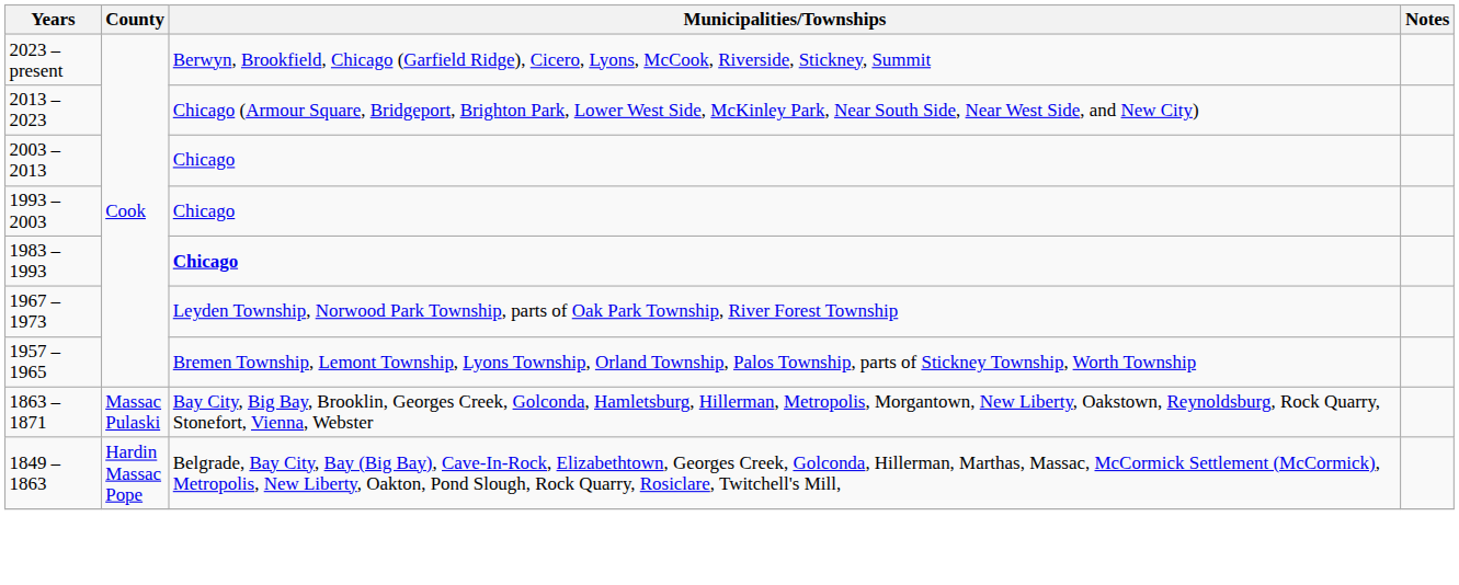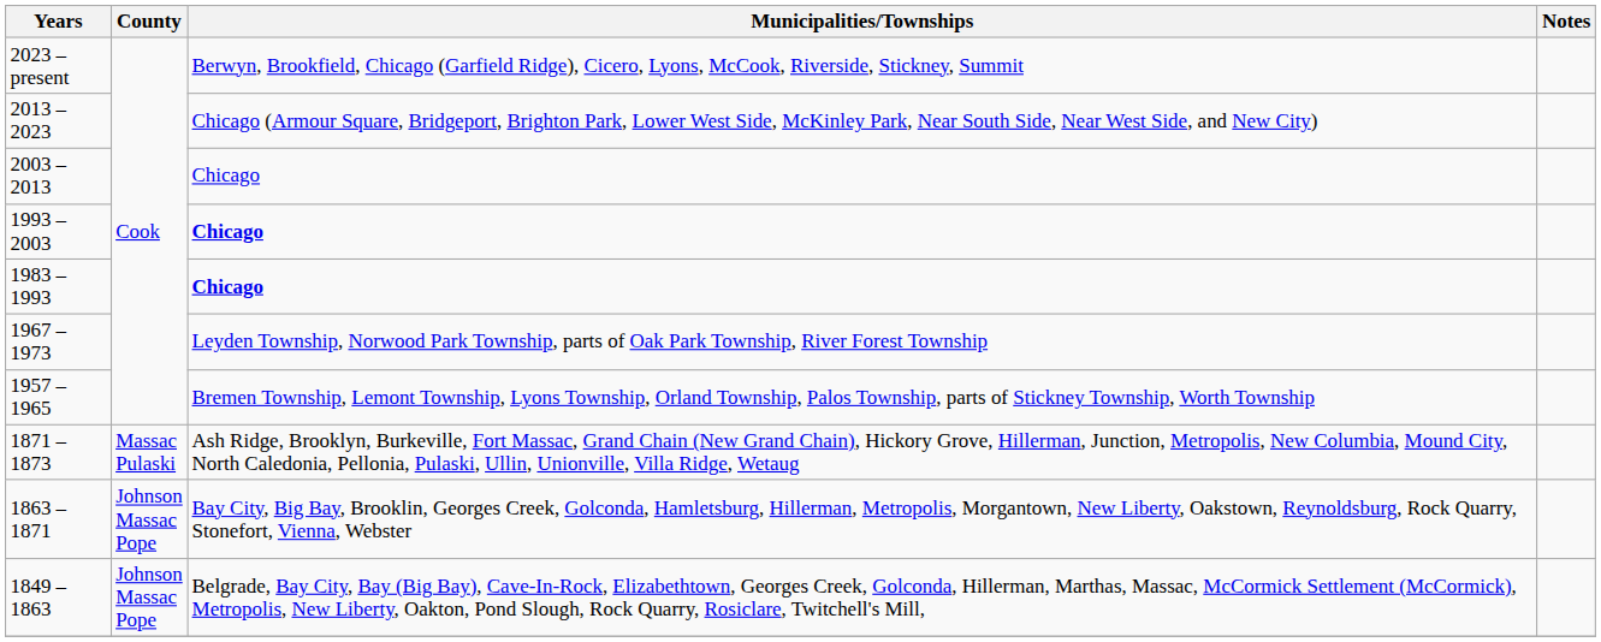 <table class=wikitable>
 <tr valign=bottom>
 <th>Years</th>
 <th>County</th>
 <th>Municipalities/Townships</th>
 <th>Notes</th>
 </tr>
 <tr>
 <td>2023 – present</td>
 <td rowspan=7><a href='#'>Cook</a></td>
 <td><a href='#'>Berwyn</a>, <a href='#'>Brookfield</a>, <a href='#'>Chicago</a> (<a href='#'>Garfield Ridge</a>), <a href='#'>Cicero</a>, <a href='#'>Lyons</a>, <a href='#'>McCook</a>, <a href='#'>Riverside</a>, <a href='#'>Stickney</a>, <a href='#'>Summit</a></td>
 <td></td>
 </tr>
 <tr>
 <td>2013 – 2023</td>
 <td><a href='#'>Chicago</a> (<a href='#'>Armour Square</a>, <a href='#'>Bridgeport</a>, <a href='#'>Brighton Park</a>, <a href='#'>Lower West Side</a>, <a href='#'>McKinley Park</a>, <a href='#'>Near South Side</a>, <a href='#'>Near West Side</a>, and <a href='#'>New City</a>)</td>
 <td></td>
 </tr>
 <tr>
 <td>2003 – 2013</td>
 <td><a href='#'>Chicago</a></td>
 <td></td>
 </tr>
 <tr>
 <td>1993 – 2003</td>
-<td><a href='#'>Chicago</a></td>
+<td><strong><a href='#'>Chicago</a></strong></td>
 <td></td>
 </tr>
 <tr>
 <td>1983 – 1993</td>
 <td><strong><a href='#'>Chicago</a></strong></td>
 <td></td>
 </tr>
 <tr>
 <td>1967 – 1973</td>
 <td><a href='#'>Leyden Township</a>, <a href='#'>Norwood Park Township</a>, parts of <a href='#'>Oak Park Township</a>, <a href='#'>River Forest Township</a></td>
 <td></td>
 </tr>
 <tr>
 <td>1957 – 1965</td>
 <td><a href='#'>Bremen Township</a>, <a href='#'>Lemont Township</a>, <a href='#'>Lyons Township</a>, <a href='#'>Orland Township</a>, <a href='#'>Palos Township</a>, parts of <a href='#'>Stickney Township</a>, <a href='#'>Worth Township</a></td>
 <td></td>
 </tr>
 <tr>
+<td>1871 – 1873</td>
+<td><a href='#'>Massac</a><br><a href='#'>Pulaski</a></td>
+<td>Ash Ridge, Brooklyn, Burkeville, <a href='#'>Fort Massac</a>, <a href='#'>Grand Chain (New Grand Chain)</a>, Hickory Grove, <a href='#'>Hillerman</a>, Junction, <a href='#'>Metropolis</a>, <a href='#'>New Columbia</a>, <a href='#'>Mound City</a>, North Caledonia, Pellonia, <a href='#'>Pulaski</a>, <a href='#'>Ullin</a>, <a href='#'>Unionville</a>, <a href='#'>Villa Ridge</a>, <a href='#'>Wetaug</a></td>
+<td></td>
+</tr>
+<tr>
 <td>1863 – 1871</td>
-<td><a href='#'>Massac</a><br><a href='#'>Pulaski</a></td>
+<td><a href='#'>Johnson</a><br><a href='#'>Massac</a><br><a href='#'>Pope</a></td>
 <td><a href='#'>Bay City</a>, <a href='#'>Big Bay</a>, Brooklin, Georges Creek, <a href='#'>Golconda</a>, <a href='#'>Hamletsburg</a>, <a href='#'>Hillerman</a>, <a href='#'>Metropolis</a>, Morgantown, <a href='#'>New Liberty</a>, Oakstown, <a href='#'>Reynoldsburg</a>, Rock Quarry, Stonefort, <a href='#'>Vienna</a>, Webster</td>
 <td></td>
 </tr>
 <tr>
 <td>1849 – 1863</td>
-<td><a href='#'>Hardin</a><br><a href='#'>Massac</a><br><a href='#'>Pope</a></td>
+<td><a href='#'>Johnson</a><br><a href='#'>Massac</a><br><a href='#'>Pope</a></td>
 <td>Belgrade, <a href='#'>Bay City</a>, <a href='#'>Bay (Big Bay)</a>, <a href='#'>Cave-In-Rock</a>, <a href='#'>Elizabethtown</a>, Georges Creek, <a href='#'>Golconda</a>, Hillerman, Marthas, Massac, <a href='#'>McCormick Settlement (McCormick)</a>, <a href='#'>Metropolis</a>, <a href='#'>New Liberty</a>, Oakton, Pond Slough, Rock Quarry, <a href='#'>Rosiclare</a>, Twitchell's Mill,</td>
 <td></td>
 </tr>
 <tr>
 </tr>
 </table>
